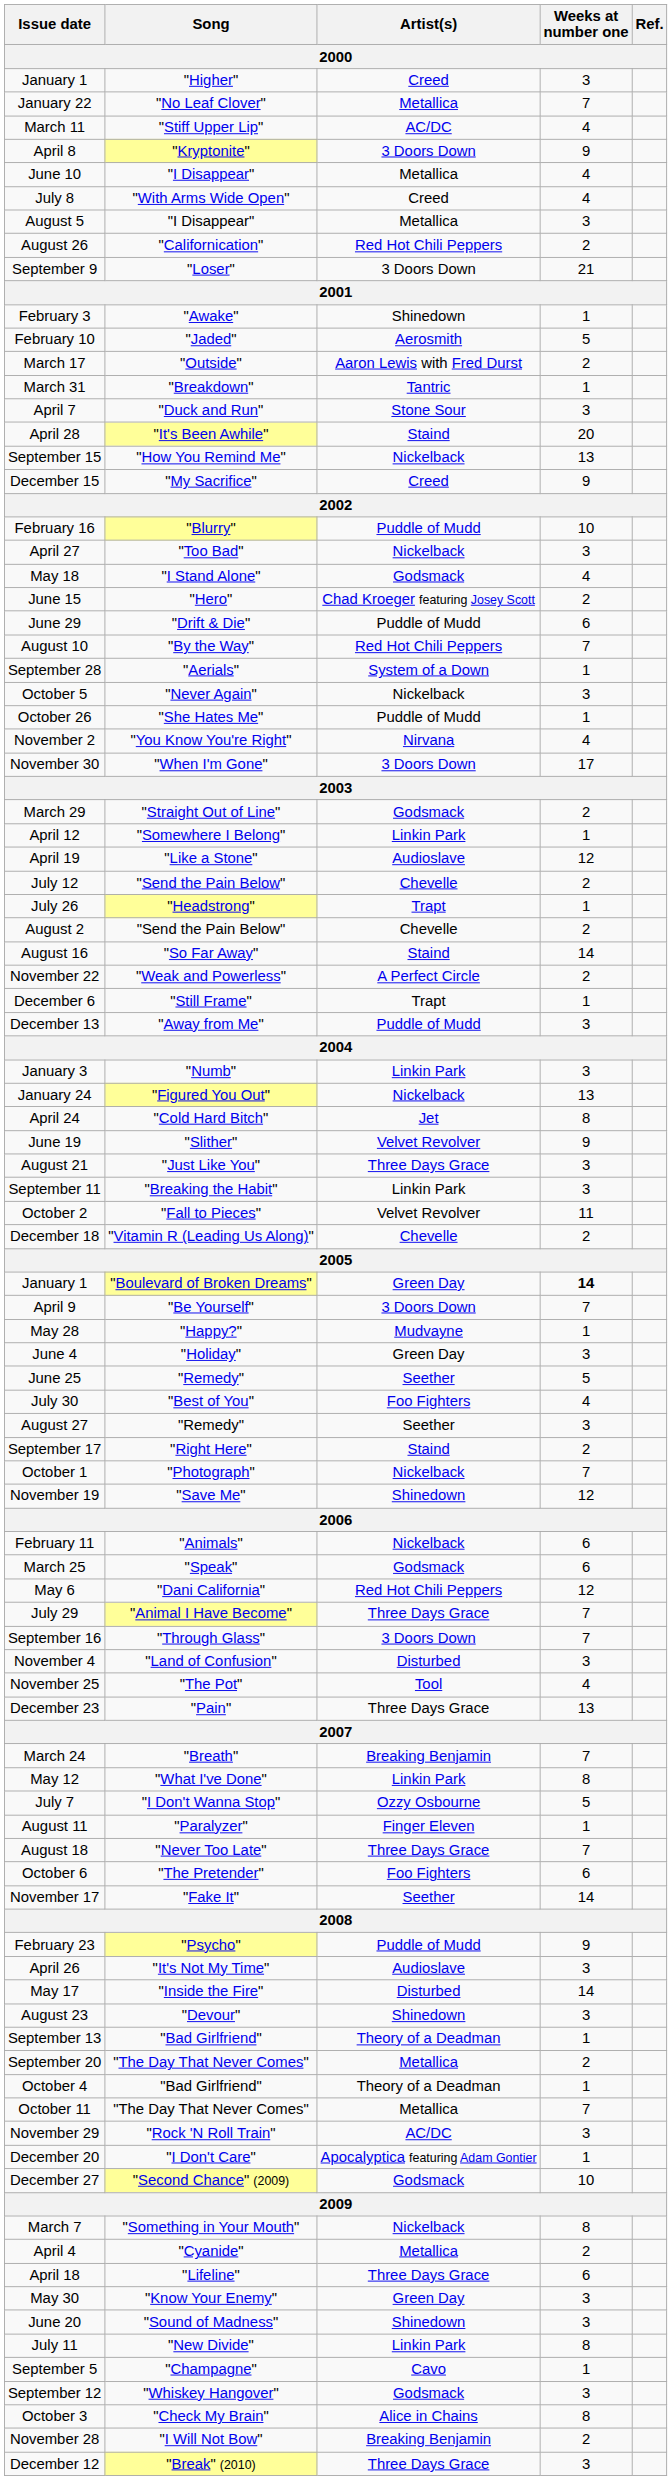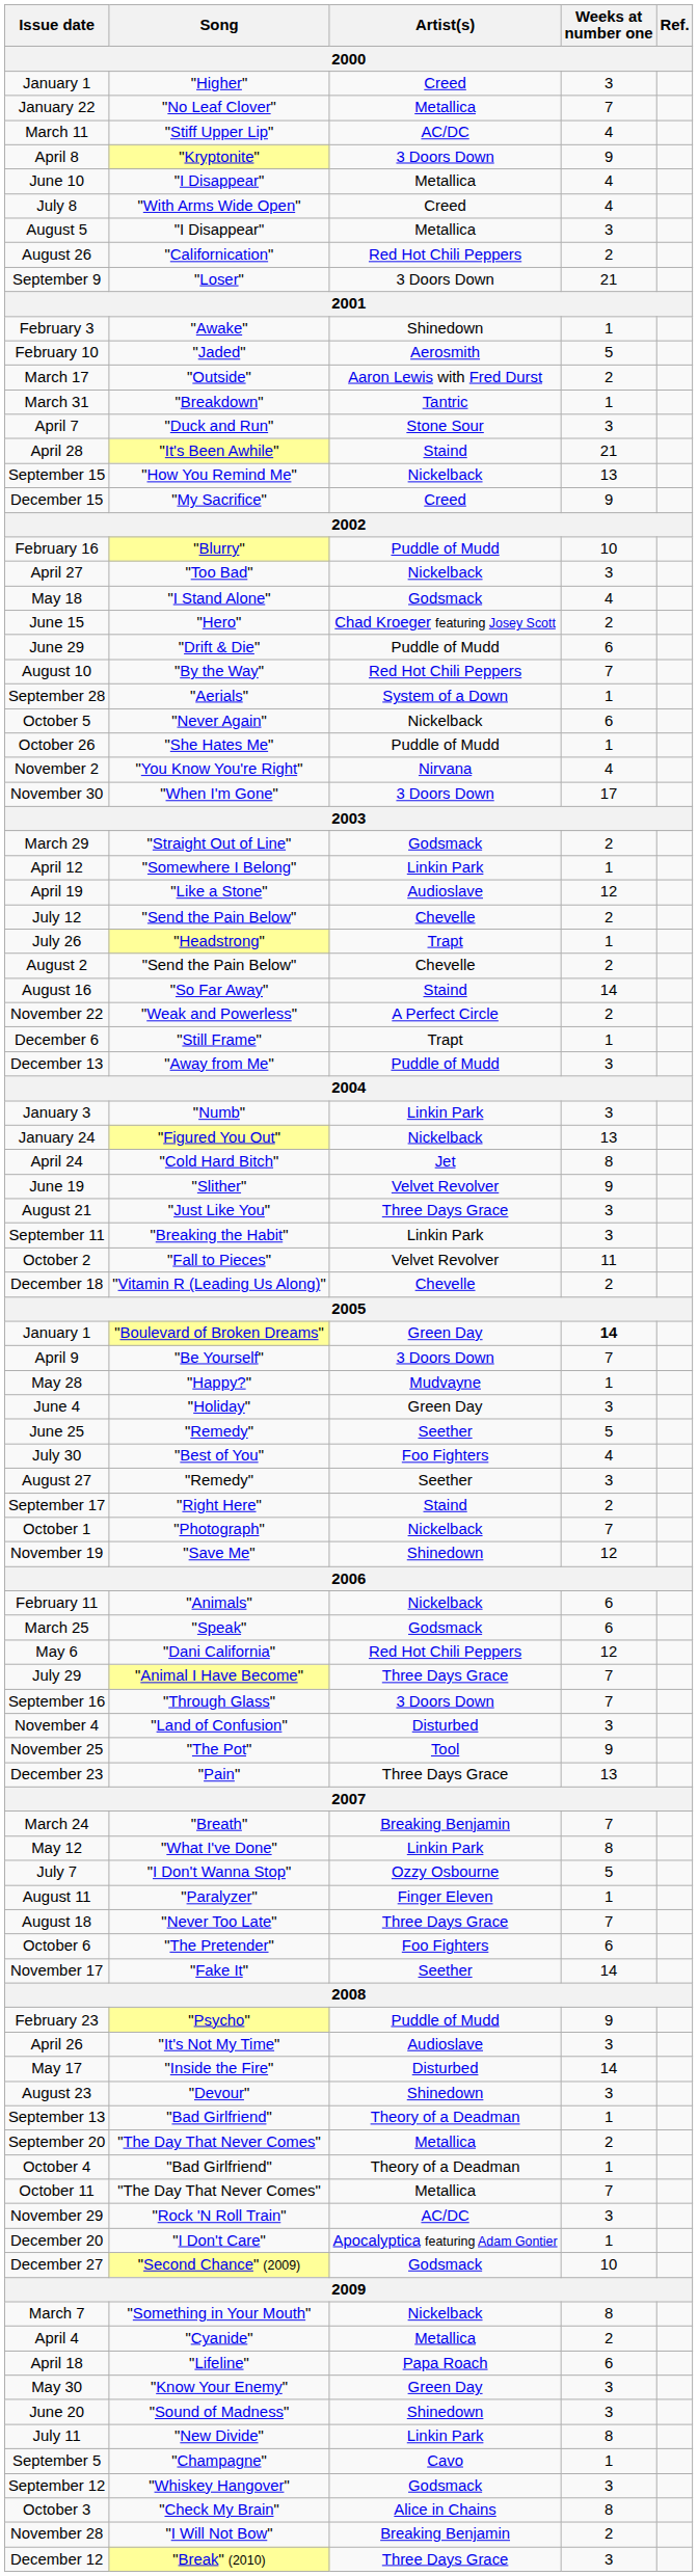 <table class="wikitable" style="text-align:center;">
 <tr>
 <th>Issue date</th>
 <th>Song</th>
 <th>Artist(s)</th>
 <th>Weeks at<br>number one</th>
 <th>Ref.</th>
 </tr>
 <tr>
 <th colspan=5>2000</th>
 </tr>
 <tr>
 <td>January 1</td>
 <td>"<a href='#'>Higher</a>"</td>
 <td><a href='#'>Creed</a></td>
 <td>3</td>
 <td></td>
 </tr>
 <tr>
 <td>January 22</td>
 <td>"<a href='#'>No Leaf Clover</a>"</td>
 <td><a href='#'>Metallica</a></td>
 <td>7</td>
 <td></td>
 </tr>
 <tr>
 <td>March 11</td>
 <td>"<a href='#'>Stiff Upper Lip</a>"</td>
 <td><a href='#'>AC/DC</a></td>
 <td>4</td>
 <td></td>
 </tr>
 <tr>
 <td>April 8</td>
 <td bgcolor=#FFFF99>"<a href='#'>Kryptonite</a>"</td>
 <td><a href='#'>3 Doors Down</a></td>
 <td>9</td>
 <td></td>
 </tr>
 <tr>
 <td>June 10</td>
 <td>"<a href='#'>I Disappear</a>"</td>
 <td>Metallica</td>
 <td>4</td>
 <td></td>
 </tr>
 <tr>
 <td>July 8</td>
 <td>"<a href='#'>With Arms Wide Open</a>"</td>
 <td>Creed</td>
 <td>4</td>
 <td></td>
 </tr>
 <tr>
 <td>August 5</td>
 <td>"I Disappear"</td>
 <td>Metallica</td>
 <td>3</td>
 <td></td>
 </tr>
 <tr>
 <td>August 26</td>
 <td>"<a href='#'>Californication</a>"</td>
 <td><a href='#'>Red Hot Chili Peppers</a></td>
 <td>2</td>
 <td></td>
 </tr>
 <tr>
 <td>September 9</td>
 <td>"<a href='#'>Loser</a>"</td>
 <td>3 Doors Down</td>
 <td>21</td>
 <td></td>
 </tr>
 <tr>
 <th colspan=5>2001</th>
 </tr>
 <tr>
 <td>February 3</td>
 <td>"<a href='#'>Awake</a>"</td>
 <td>Shinedown</td>
 <td>1</td>
 <td></td>
 </tr>
 <tr>
 <td>February 10</td>
 <td>"<a href='#'>Jaded</a>"</td>
 <td><a href='#'>Aerosmith</a></td>
 <td>5</td>
 <td></td>
 </tr>
 <tr>
 <td>March 17</td>
 <td>"<a href='#'>Outside</a>"</td>
 <td><a href='#'>Aaron Lewis</a> with <a href='#'>Fred Durst</a></td>
 <td>2</td>
 <td></td>
 </tr>
 <tr>
 <td>March 31</td>
 <td>"<a href='#'>Breakdown</a>"</td>
 <td><a href='#'>Tantric</a></td>
 <td>1</td>
 <td></td>
 </tr>
 <tr>
 <td>April 7</td>
 <td>"<a href='#'>Duck and Run</a>"</td>
 <td><a href='#'>Stone Sour</a></td>
 <td>3</td>
 <td></td>
 </tr>
 <tr>
 <td>April 28</td>
 <td bgcolor=#FFFF99>"<a href='#'>It's Been Awhile</a>"</td>
 <td><a href='#'>Staind</a></td>
-<td>20</td>
+<td>21</td>
 <td></td>
 </tr>
 <tr>
 <td>September 15</td>
 <td>"<a href='#'>How You Remind Me</a>"</td>
 <td><a href='#'>Nickelback</a></td>
 <td>13</td>
 <td></td>
 </tr>
 <tr>
 <td>December 15</td>
 <td>"<a href='#'>My Sacrifice</a>"</td>
 <td><a href='#'>Creed</a></td>
 <td>9</td>
 <td></td>
 </tr>
 <tr>
 <th colspan=5>2002</th>
 </tr>
 <tr>
 <td>February 16</td>
 <td bgcolor=#FFFF99>"<a href='#'>Blurry</a>"</td>
 <td><a href='#'>Puddle of Mudd</a></td>
 <td>10</td>
 <td></td>
 </tr>
 <tr>
 <td>April 27</td>
 <td>"<a href='#'>Too Bad</a>"</td>
 <td><a href='#'>Nickelback</a></td>
 <td>3</td>
 <td></td>
 </tr>
 <tr>
 <td>May 18</td>
 <td>"<a href='#'>I Stand Alone</a>"</td>
 <td><a href='#'>Godsmack</a></td>
 <td>4</td>
 <td></td>
 </tr>
 <tr>
 <td>June 15</td>
 <td>"<a href='#'>Hero</a>"</td>
 <td><a href='#'>Chad Kroeger</a> <small> featuring <a href='#'>Josey Scott</a></small></td>
 <td>2</td>
 <td></td>
 </tr>
 <tr>
 <td>June 29</td>
 <td>"<a href='#'>Drift & Die</a>"</td>
 <td>Puddle of Mudd</td>
 <td>6</td>
 <td></td>
 </tr>
 <tr>
 <td>August 10</td>
 <td>"<a href='#'>By the Way</a>"</td>
 <td><a href='#'>Red Hot Chili Peppers</a></td>
 <td>7</td>
 <td></td>
 </tr>
 <tr>
 <td>September 28</td>
 <td>"<a href='#'>Aerials</a>"</td>
 <td><a href='#'>System of a Down</a></td>
 <td>1</td>
 <td></td>
 </tr>
 <tr>
 <td>October 5</td>
 <td>"<a href='#'>Never Again</a>"</td>
 <td>Nickelback</td>
-<td>3</td>
+<td>6</td>
 <td></td>
 </tr>
 <tr>
 <td>October 26</td>
 <td>"<a href='#'>She Hates Me</a>"</td>
 <td>Puddle of Mudd</td>
 <td>1</td>
 <td></td>
 </tr>
 <tr>
 <td>November 2</td>
 <td>"<a href='#'>You Know You're Right</a>"</td>
 <td><a href='#'>Nirvana</a></td>
 <td>4</td>
 <td></td>
 </tr>
 <tr>
 <td>November 30</td>
 <td>"<a href='#'>When I'm Gone</a>"</td>
 <td><a href='#'>3 Doors Down</a></td>
 <td>17</td>
 <td></td>
 </tr>
 <tr>
 <th colspan=5>2003</th>
 </tr>
 <tr>
 <td>March 29</td>
 <td>"<a href='#'>Straight Out of Line</a>"</td>
 <td><a href='#'>Godsmack</a></td>
 <td>2</td>
 <td></td>
 </tr>
 <tr>
 <td>April 12</td>
 <td>"<a href='#'>Somewhere I Belong</a>"</td>
 <td><a href='#'>Linkin Park</a></td>
 <td>1</td>
 <td></td>
 </tr>
 <tr>
 <td>April 19</td>
 <td>"<a href='#'>Like a Stone</a>"</td>
 <td><a href='#'>Audioslave</a></td>
 <td>12</td>
 <td></td>
 </tr>
 <tr>
 <td>July 12</td>
 <td>"<a href='#'>Send the Pain Below</a>"</td>
 <td><a href='#'>Chevelle</a></td>
 <td>2</td>
 <td></td>
 </tr>
 <tr>
 <td>July 26</td>
 <td bgcolor=#FFFF99>"<a href='#'>Headstrong</a>"</td>
 <td><a href='#'>Trapt</a></td>
 <td>1</td>
 <td></td>
 </tr>
 <tr>
 <td>August 2</td>
 <td>"Send the Pain Below"</td>
 <td>Chevelle</td>
 <td>2</td>
 <td></td>
 </tr>
 <tr>
 <td>August 16</td>
 <td>"<a href='#'>So Far Away</a>"</td>
 <td><a href='#'>Staind</a></td>
 <td>14</td>
 <td></td>
 </tr>
 <tr>
 <td>November 22</td>
 <td>"<a href='#'>Weak and Powerless</a>"</td>
 <td><a href='#'>A Perfect Circle</a></td>
 <td>2</td>
 <td></td>
 </tr>
 <tr>
 <td>December 6</td>
 <td>"<a href='#'>Still Frame</a>"</td>
 <td>Trapt</td>
 <td>1</td>
 <td></td>
 </tr>
 <tr>
 <td>December 13</td>
 <td>"<a href='#'>Away from Me</a>"</td>
 <td><a href='#'>Puddle of Mudd</a></td>
 <td>3</td>
 <td></td>
 </tr>
 <tr>
 <th colspan=5>2004</th>
 </tr>
 <tr>
 <td>January 3</td>
 <td>"<a href='#'>Numb</a>"</td>
 <td><a href='#'>Linkin Park</a></td>
 <td>3</td>
 <td></td>
 </tr>
 <tr>
 <td>January 24</td>
 <td bgcolor=#FFFF99>"<a href='#'>Figured You Out</a>"</td>
 <td><a href='#'>Nickelback</a></td>
 <td>13</td>
 <td></td>
 </tr>
 <tr>
 <td>April 24</td>
 <td>"<a href='#'>Cold Hard Bitch</a>"</td>
 <td><a href='#'>Jet</a></td>
 <td>8</td>
 <td></td>
 </tr>
 <tr>
 <td>June 19</td>
 <td>"<a href='#'>Slither</a>"</td>
 <td><a href='#'>Velvet Revolver</a></td>
 <td>9</td>
 <td></td>
 </tr>
 <tr>
 <td>August 21</td>
 <td>"<a href='#'>Just Like You</a>"</td>
 <td><a href='#'>Three Days Grace</a></td>
 <td>3</td>
 <td></td>
 </tr>
 <tr>
 <td>September 11</td>
 <td>"<a href='#'>Breaking the Habit</a>"</td>
 <td>Linkin Park</td>
 <td>3</td>
 <td></td>
 </tr>
 <tr>
 <td>October 2</td>
 <td>"<a href='#'>Fall to Pieces</a>"</td>
 <td>Velvet Revolver</td>
 <td>11</td>
 <td></td>
 </tr>
 <tr>
 <td>December 18</td>
 <td>"<a href='#'>Vitamin R (Leading Us Along)</a>"</td>
 <td><a href='#'>Chevelle</a></td>
 <td>2</td>
 <td></td>
 </tr>
 <tr>
 <th colspan=5>2005</th>
 </tr>
 <tr>
 <td>January 1</td>
 <td bgcolor=#FFFF99>"<a href='#'>Boulevard of Broken Dreams</a>"</td>
 <td><a href='#'>Green Day</a></td>
 <td><strong>14</strong></td>
 <td></td>
 </tr>
 <tr>
 <td>April 9</td>
 <td>"<a href='#'>Be Yourself</a>"</td>
 <td><a href='#'>3 Doors Down</a></td>
 <td>7</td>
 <td></td>
 </tr>
 <tr>
 <td>May 28</td>
 <td>"<a href='#'>Happy?</a>"</td>
 <td><a href='#'>Mudvayne</a></td>
 <td>1</td>
 <td></td>
 </tr>
 <tr>
 <td>June 4</td>
 <td>"<a href='#'>Holiday</a>"</td>
 <td>Green Day</td>
 <td>3</td>
 <td></td>
 </tr>
 <tr>
 <td>June 25</td>
 <td>"<a href='#'>Remedy</a>"</td>
 <td><a href='#'>Seether</a></td>
 <td>5</td>
 <td></td>
 </tr>
 <tr>
 <td>July 30</td>
 <td>"<a href='#'>Best of You</a>"</td>
 <td><a href='#'>Foo Fighters</a></td>
 <td>4</td>
 <td></td>
 </tr>
 <tr>
 <td>August 27</td>
 <td>"Remedy"</td>
 <td>Seether</td>
 <td>3</td>
 <td></td>
 </tr>
 <tr>
 <td>September 17</td>
 <td>"<a href='#'>Right Here</a>"</td>
 <td><a href='#'>Staind</a></td>
 <td>2</td>
 <td></td>
 </tr>
 <tr>
 <td>October 1</td>
 <td>"<a href='#'>Photograph</a>"</td>
 <td><a href='#'>Nickelback</a></td>
 <td>7</td>
 <td></td>
 </tr>
 <tr>
 <td>November 19</td>
 <td>"<a href='#'>Save Me</a>"</td>
 <td><a href='#'>Shinedown</a></td>
 <td>12</td>
 <td></td>
 </tr>
 <tr>
 <th colspan=5>2006</th>
 </tr>
 <tr>
 <td>February 11</td>
 <td>"<a href='#'>Animals</a>"</td>
 <td><a href='#'>Nickelback</a></td>
 <td>6</td>
 <td></td>
 </tr>
 <tr>
 <td>March 25</td>
 <td>"<a href='#'>Speak</a>"</td>
 <td><a href='#'>Godsmack</a></td>
 <td>6</td>
 <td></td>
 </tr>
 <tr>
 <td>May 6</td>
 <td>"<a href='#'>Dani California</a>"</td>
 <td><a href='#'>Red Hot Chili Peppers</a></td>
 <td>12</td>
 <td></td>
 </tr>
 <tr>
 <td>July 29</td>
 <td bgcolor=#FFFF99>"<a href='#'>Animal I Have Become</a>"</td>
 <td><a href='#'>Three Days Grace</a></td>
 <td>7</td>
 <td></td>
 </tr>
 <tr>
 <td>September 16</td>
 <td>"<a href='#'>Through Glass</a>"</td>
 <td><a href='#'>3 Doors Down</a></td>
 <td>7</td>
 <td></td>
 </tr>
 <tr>
 <td>November 4</td>
 <td>"<a href='#'>Land of Confusion</a>"</td>
 <td><a href='#'>Disturbed</a></td>
 <td>3</td>
 <td></td>
 </tr>
 <tr>
 <td>November 25</td>
 <td>"<a href='#'>The Pot</a>"</td>
 <td><a href='#'>Tool</a></td>
-<td>4</td>
+<td>9</td>
 <td></td>
 </tr>
 <tr>
 <td>December 23</td>
 <td>"<a href='#'>Pain</a>"</td>
 <td>Three Days Grace</td>
 <td>13</td>
 <td></td>
 </tr>
 <tr>
 <th colspan=5>2007</th>
 </tr>
 <tr>
 <td>March 24</td>
 <td>"<a href='#'>Breath</a>"</td>
 <td><a href='#'>Breaking Benjamin</a></td>
 <td>7</td>
 <td></td>
 </tr>
 <tr>
 <td>May 12</td>
 <td>"<a href='#'>What I've Done</a>"</td>
 <td><a href='#'>Linkin Park</a></td>
 <td>8</td>
 <td></td>
 </tr>
 <tr>
 <td>July 7</td>
 <td>"<a href='#'>I Don't Wanna Stop</a>"</td>
 <td><a href='#'>Ozzy Osbourne</a></td>
 <td>5</td>
 <td></td>
 </tr>
 <tr>
 <td>August 11</td>
 <td>"<a href='#'>Paralyzer</a>"</td>
 <td><a href='#'>Finger Eleven</a></td>
 <td>1</td>
 <td></td>
 </tr>
 <tr>
 <td>August 18</td>
 <td>"<a href='#'>Never Too Late</a>"</td>
 <td><a href='#'>Three Days Grace</a></td>
 <td>7</td>
 <td></td>
 </tr>
 <tr>
 <td>October 6</td>
 <td>"<a href='#'>The Pretender</a>"</td>
 <td><a href='#'>Foo Fighters</a></td>
 <td>6</td>
 <td></td>
 </tr>
 <tr>
 <td>November 17</td>
 <td>"<a href='#'>Fake It</a>"</td>
 <td><a href='#'>Seether</a></td>
 <td>14</td>
 <td></td>
 </tr>
 <tr>
 <th colspan=5>2008</th>
 </tr>
 <tr>
 <td>February 23</td>
 <td bgcolor=#FFFF99>"<a href='#'>Psycho</a>"</td>
 <td><a href='#'>Puddle of Mudd</a></td>
 <td>9</td>
 <td></td>
 </tr>
 <tr>
 <td>April 26</td>
 <td>"<a href='#'>It's Not My Time</a>"</td>
 <td><a href='#'>Audioslave</a></td>
 <td>3</td>
 <td></td>
 </tr>
 <tr>
 <td>May 17</td>
 <td>"<a href='#'>Inside the Fire</a>"</td>
 <td><a href='#'>Disturbed</a></td>
 <td>14</td>
 <td></td>
 </tr>
 <tr>
 <td>August 23</td>
 <td>"<a href='#'>Devour</a>"</td>
 <td><a href='#'>Shinedown</a></td>
 <td>3</td>
 <td></td>
 </tr>
 <tr>
 <td>September 13</td>
 <td>"<a href='#'>Bad Girlfriend</a>"</td>
 <td><a href='#'>Theory of a Deadman</a></td>
 <td>1</td>
 <td></td>
 </tr>
 <tr>
 <td>September 20</td>
 <td>"<a href='#'>The Day That Never Comes</a>"</td>
 <td><a href='#'>Metallica</a></td>
 <td>2</td>
 <td></td>
 </tr>
 <tr>
 <td>October 4</td>
 <td>"Bad Girlfriend"</td>
 <td>Theory of a Deadman</td>
 <td>1</td>
 <td></td>
 </tr>
 <tr>
 <td>October 11</td>
 <td>"The Day That Never Comes"</td>
 <td>Metallica</td>
 <td>7</td>
 <td></td>
 </tr>
 <tr>
 <td>November 29</td>
 <td>"<a href='#'>Rock 'N Roll Train</a>"</td>
 <td><a href='#'>AC/DC</a></td>
 <td>3</td>
 <td></td>
 </tr>
 <tr>
 <td>December 20</td>
 <td>"<a href='#'>I Don't Care</a>"</td>
 <td><a href='#'>Apocalyptica</a> <small> featuring <a href='#'>Adam Gontier</a></small></td>
 <td>1</td>
 <td></td>
 </tr>
 <tr>
 <td>December 27</td>
 <td bgcolor=#FFFF99>"<a href='#'>Second Chance</a>" <small>(2009)</small></td>
 <td><a href='#'>Godsmack</a></td>
 <td>10</td>
 <td></td>
 </tr>
 <tr>
 <th colspan=5>2009</th>
 </tr>
 <tr>
 <td>March 7</td>
 <td>"<a href='#'>Something in Your Mouth</a>"</td>
 <td><a href='#'>Nickelback</a></td>
 <td>8</td>
 <td></td>
 </tr>
 <tr>
 <td>April 4</td>
 <td>"<a href='#'>Cyanide</a>"</td>
 <td><a href='#'>Metallica</a></td>
 <td>2</td>
 <td></td>
 </tr>
 <tr>
 <td>April 18</td>
 <td>"<a href='#'>Lifeline</a>"</td>
-<td><a href='#'>Three Days Grace</a></td>
+<td><a href='#'>Papa Roach</a></td>
 <td>6</td>
 <td></td>
 </tr>
 <tr>
 <td>May 30</td>
 <td>"<a href='#'>Know Your Enemy</a>"</td>
 <td><a href='#'>Green Day</a></td>
 <td>3</td>
 <td></td>
 </tr>
 <tr>
 <td>June 20</td>
 <td>"<a href='#'>Sound of Madness</a>"</td>
 <td><a href='#'>Shinedown</a></td>
 <td>3</td>
 <td></td>
 </tr>
 <tr>
 <td>July 11</td>
 <td>"<a href='#'>New Divide</a>"</td>
 <td><a href='#'>Linkin Park</a></td>
 <td>8</td>
 <td></td>
 </tr>
 <tr>
 <td>September 5</td>
 <td>"<a href='#'>Champagne</a>"</td>
 <td><a href='#'>Cavo</a></td>
 <td>1</td>
 <td></td>
 </tr>
 <tr>
 <td>September 12</td>
 <td>"<a href='#'>Whiskey Hangover</a>"</td>
 <td><a href='#'>Godsmack</a></td>
 <td>3</td>
 <td></td>
 </tr>
 <tr>
 <td>October 3</td>
 <td>"<a href='#'>Check My Brain</a>"</td>
 <td><a href='#'>Alice in Chains</a></td>
 <td>8</td>
 <td></td>
 </tr>
 <tr>
 <td>November 28</td>
 <td>"<a href='#'>I Will Not Bow</a>"</td>
 <td><a href='#'>Breaking Benjamin</a></td>
 <td>2</td>
 <td></td>
 </tr>
 <tr>
 <td>December 12</td>
 <td bgcolor=#FFFF99>"<a href='#'>Break</a>" <small>(2010)</small></td>
 <td><a href='#'>Three Days Grace</a></td>
 <td>3</td>
 <td></td>
 </tr>
 </table>
